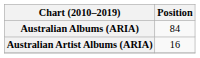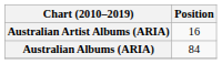 <table class="wikitable plainrowheaders" style="text-align:center">
 <tr>
 <th scope="col">Chart (2010–2019)</th>
 <th scope="col">Position</th>
 </tr>
 <tr>
+<th scope="row">Australian Artist Albums (ARIA)</th>
+<td>16</td>
+</tr>
+<tr>
 <th scope="row">Australian Albums (ARIA)</th>
 <td>84</td>
 </tr>
 <tr>
-<th scope="row">Australian Artist Albums (ARIA)</th>
-<td>16</td>
-</tr>
-<tr>
 </tr>
 </table>
